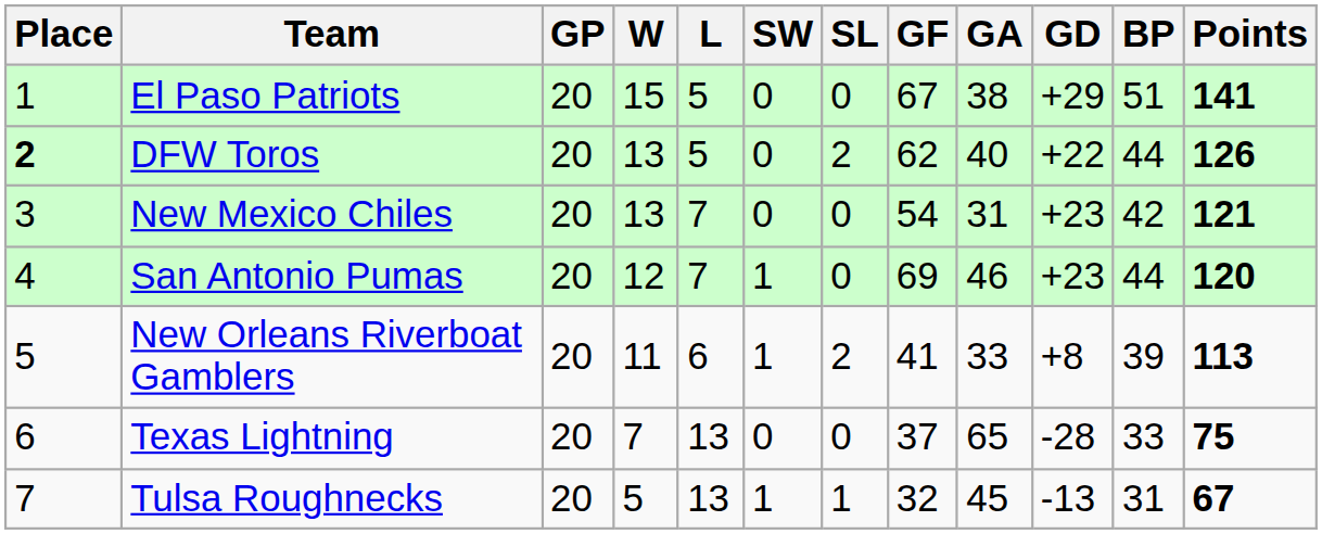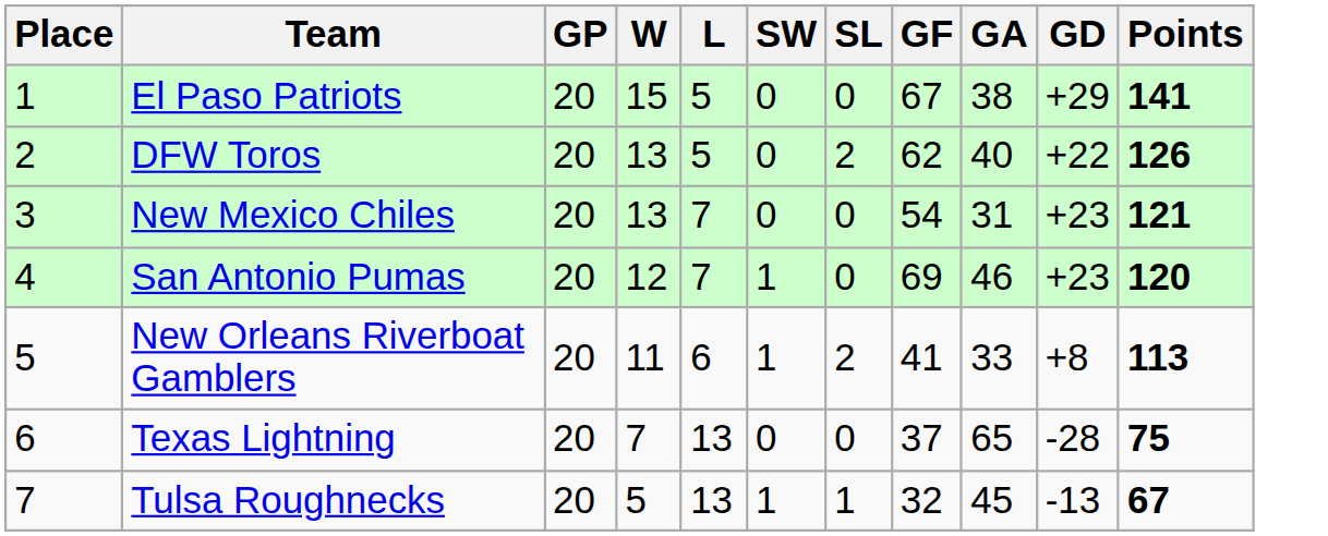 <table class="wikitable">
 <tr>
 <th>Place</th>
 <th style="width:170px;">Team</th>
 <th width="20">GP</th>
 <th width="20">W</th>
 <th width="20">L</th>
 <th width="20">SW</th>
 <th width="20">SL</th>
 <th width="20">GF</th>
 <th width="20">GA</th>
 <th width="25">GD</th>
-<th width="20">BP</th>
 <th>Points</th>
 </tr>
 <tr style="background:#cfc;">
 <td>1</td>
 <td><a href='#'>El Paso Patriots</a></td>
 <td>20</td>
 <td>15</td>
 <td>5</td>
 <td>0</td>
 <td>0</td>
 <td>67</td>
 <td>38</td>
 <td>+29</td>
-<td>51</td>
 <td><strong>141</strong></td>
 </tr>
 <tr style="background:#cfc;">
-<td><strong>2</strong></td>
+<td>2</td>
 <td><a href='#'>DFW Toros</a></td>
 <td>20</td>
 <td>13</td>
 <td>5</td>
 <td>0</td>
 <td>2</td>
 <td>62</td>
 <td>40</td>
 <td>+22</td>
-<td>44</td>
 <td><strong>126</strong></td>
 </tr>
 <tr style="background:#cfc;">
 <td>3</td>
 <td><a href='#'>New Mexico Chiles</a></td>
 <td>20</td>
 <td>13</td>
 <td>7</td>
 <td>0</td>
 <td>0</td>
 <td>54</td>
 <td>31</td>
 <td>+23</td>
-<td>42</td>
 <td><strong>121</strong></td>
 </tr>
 <tr style="background:#cfc;">
 <td>4</td>
 <td><a href='#'>San Antonio Pumas</a></td>
 <td>20</td>
 <td>12</td>
 <td>7</td>
 <td>1</td>
 <td>0</td>
 <td>69</td>
 <td>46</td>
 <td>+23</td>
-<td>44</td>
 <td><strong>120</strong></td>
 </tr>
 <tr>
 <td>5</td>
 <td><a href='#'>New Orleans Riverboat Gamblers</a></td>
 <td>20</td>
 <td>11</td>
 <td>6</td>
 <td>1</td>
 <td>2</td>
 <td>41</td>
 <td>33</td>
 <td>+8</td>
-<td>39</td>
 <td><strong>113</strong></td>
 </tr>
 <tr>
 <td>6</td>
 <td><a href='#'>Texas Lightning</a></td>
 <td>20</td>
 <td>7</td>
 <td>13</td>
 <td>0</td>
 <td>0</td>
 <td>37</td>
 <td>65</td>
 <td>-28</td>
-<td>33</td>
 <td><strong>75</strong></td>
 </tr>
 <tr>
 <td>7</td>
 <td><a href='#'>Tulsa Roughnecks</a></td>
 <td>20</td>
 <td>5</td>
 <td>13</td>
 <td>1</td>
 <td>1</td>
 <td>32</td>
 <td>45</td>
 <td>-13</td>
-<td>31</td>
 <td><strong>67</strong></td>
 </tr>
 </table>
